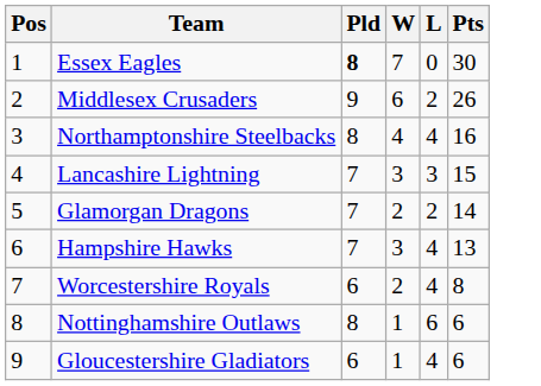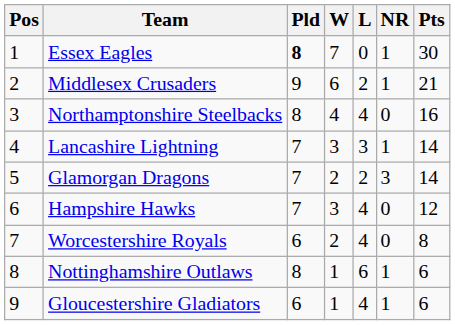 <table class="wikitable">
 <tr>
 <th>Pos</th>
 <th>Team</th>
 <th>Pld</th>
 <th>W</th>
 <th>L</th>
+<th>NR</th>
 <th>Pts</th>
 </tr>
 <tr>
 <td>1</td>
 <td><a href='#'>Essex Eagles</a></td>
 <td><strong>8</strong></td>
 <td>7</td>
 <td>0</td>
+<td>1</td>
 <td>30</td>
 </tr>
 <tr>
 <td>2</td>
 <td><a href='#'>Middlesex Crusaders</a></td>
 <td>9</td>
 <td>6</td>
 <td>2</td>
-<td>26</td>
+<td>1</td>
+<td>21</td>
 </tr>
 <tr>
 <td>3</td>
 <td><a href='#'>Northamptonshire Steelbacks</a></td>
 <td>8</td>
 <td>4</td>
 <td>4</td>
+<td>0</td>
 <td>16</td>
 </tr>
 <tr>
 <td>4</td>
 <td><a href='#'>Lancashire Lightning</a></td>
 <td>7</td>
 <td>3</td>
 <td>3</td>
-<td>15</td>
+<td>1</td>
+<td>14</td>
 </tr>
 <tr>
 <td>5</td>
 <td><a href='#'>Glamorgan Dragons</a></td>
 <td>7</td>
 <td>2</td>
 <td>2</td>
+<td>3</td>
 <td>14</td>
 </tr>
 <tr>
 <td>6</td>
 <td><a href='#'>Hampshire Hawks</a></td>
 <td>7</td>
 <td>3</td>
 <td>4</td>
-<td>13</td>
+<td>0</td>
+<td>12</td>
 </tr>
 <tr>
 <td>7</td>
 <td><a href='#'>Worcestershire Royals</a></td>
 <td>6</td>
 <td>2</td>
 <td>4</td>
+<td>0</td>
 <td>8</td>
 </tr>
 <tr>
 <td>8</td>
 <td><a href='#'>Nottinghamshire Outlaws</a></td>
 <td>8</td>
 <td>1</td>
 <td>6</td>
+<td>1</td>
 <td>6</td>
 </tr>
 <tr>
 <td>9</td>
 <td><a href='#'>Gloucestershire Gladiators</a></td>
 <td>6</td>
 <td>1</td>
 <td>4</td>
+<td>1</td>
 <td>6</td>
 </tr>
 </table>
